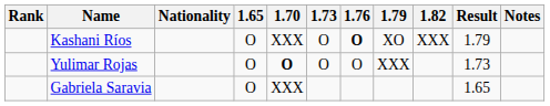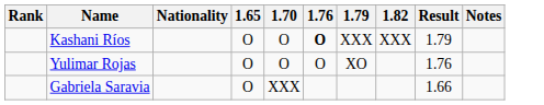 <table class="wikitable sortable" style="text-align:center">
 <tr>
 <th>Rank</th>
 <th>Name</th>
 <th>Nationality</th>
 <th>1.65</th>
 <th>1.70</th>
-<th>1.73</th>
 <th>1.76</th>
 <th>1.79</th>
 <th>1.82</th>
 <th>Result</th>
 <th>Notes</th>
 </tr>
 <tr>
 <td></td>
 <td align=left><a href='#'>Kashani Ríos</a></td>
 <td align=left></td>
 <td>O</td>
-<td>XXX</td>
 <td>O</td>
 <td><strong>O</strong></td>
-<td>XO</td>
+<td>XXX</td>
 <td>XXX</td>
 <td>1.79</td>
 <td></td>
 </tr>
 <tr>
 <td></td>
 <td align=left><a href='#'>Yulimar Rojas</a></td>
 <td align=left></td>
 <td>O</td>
-<td><strong>O</strong></td>
 <td>O</td>
 <td>O</td>
-<td>XXX</td>
+<td>XO</td>
 <td></td>
-<td>1.73</td>
+<td>1.76</td>
 <td></td>
 </tr>
 <tr>
 <td></td>
 <td align=left><a href='#'>Gabriela Saravia</a></td>
 <td align=left></td>
 <td>O</td>
 <td>XXX</td>
 <td></td>
 <td></td>
 <td></td>
-<td></td>
-<td>1.65</td>
+<td>1.66</td>
 <td></td>
 </tr>
 </table>
